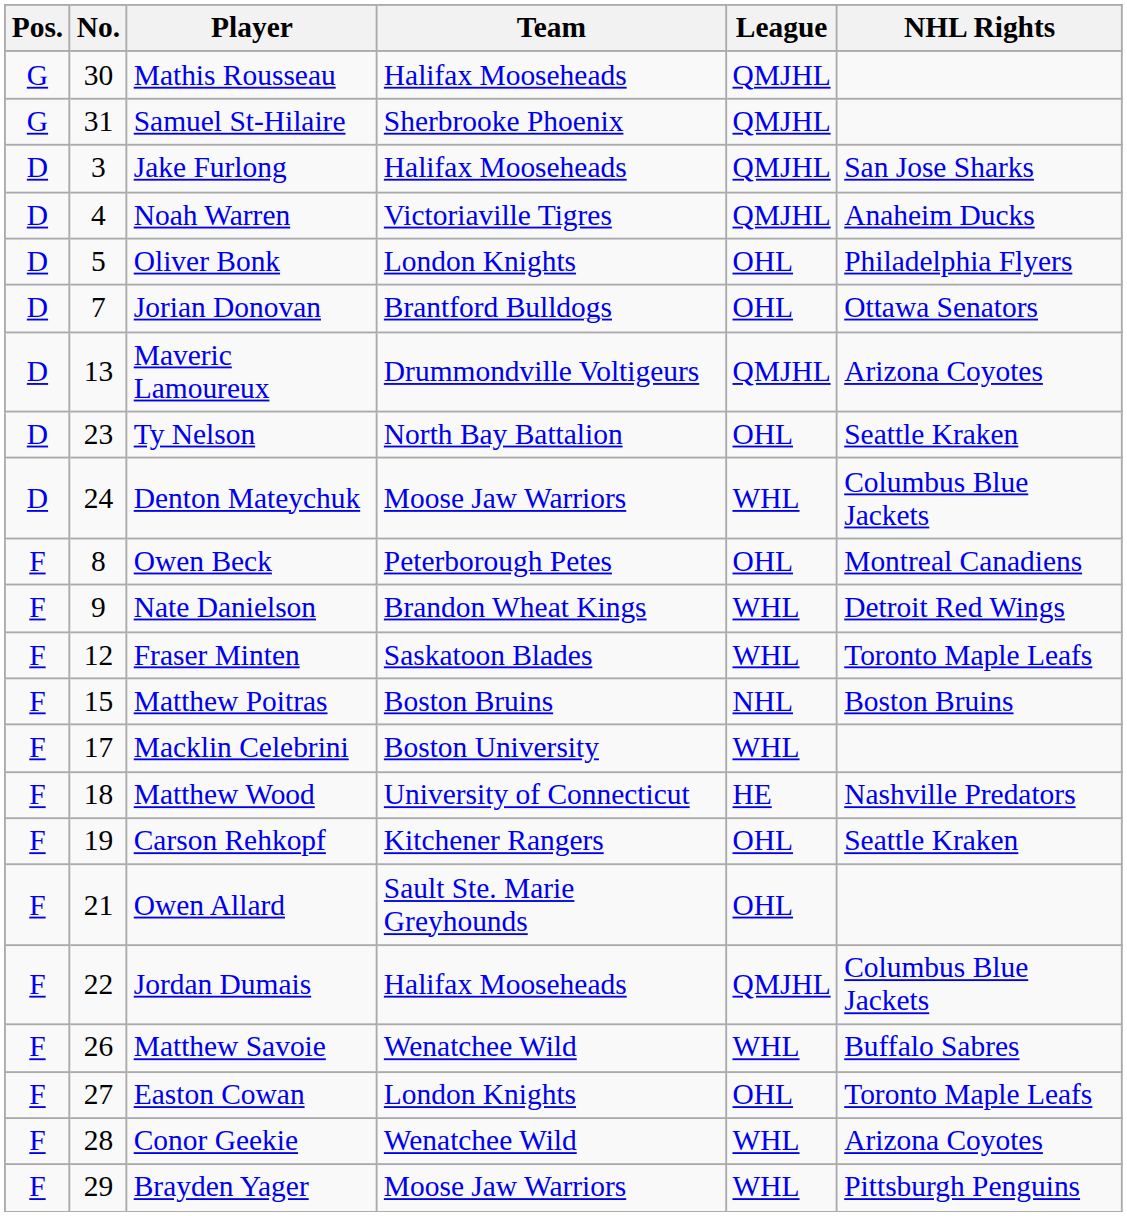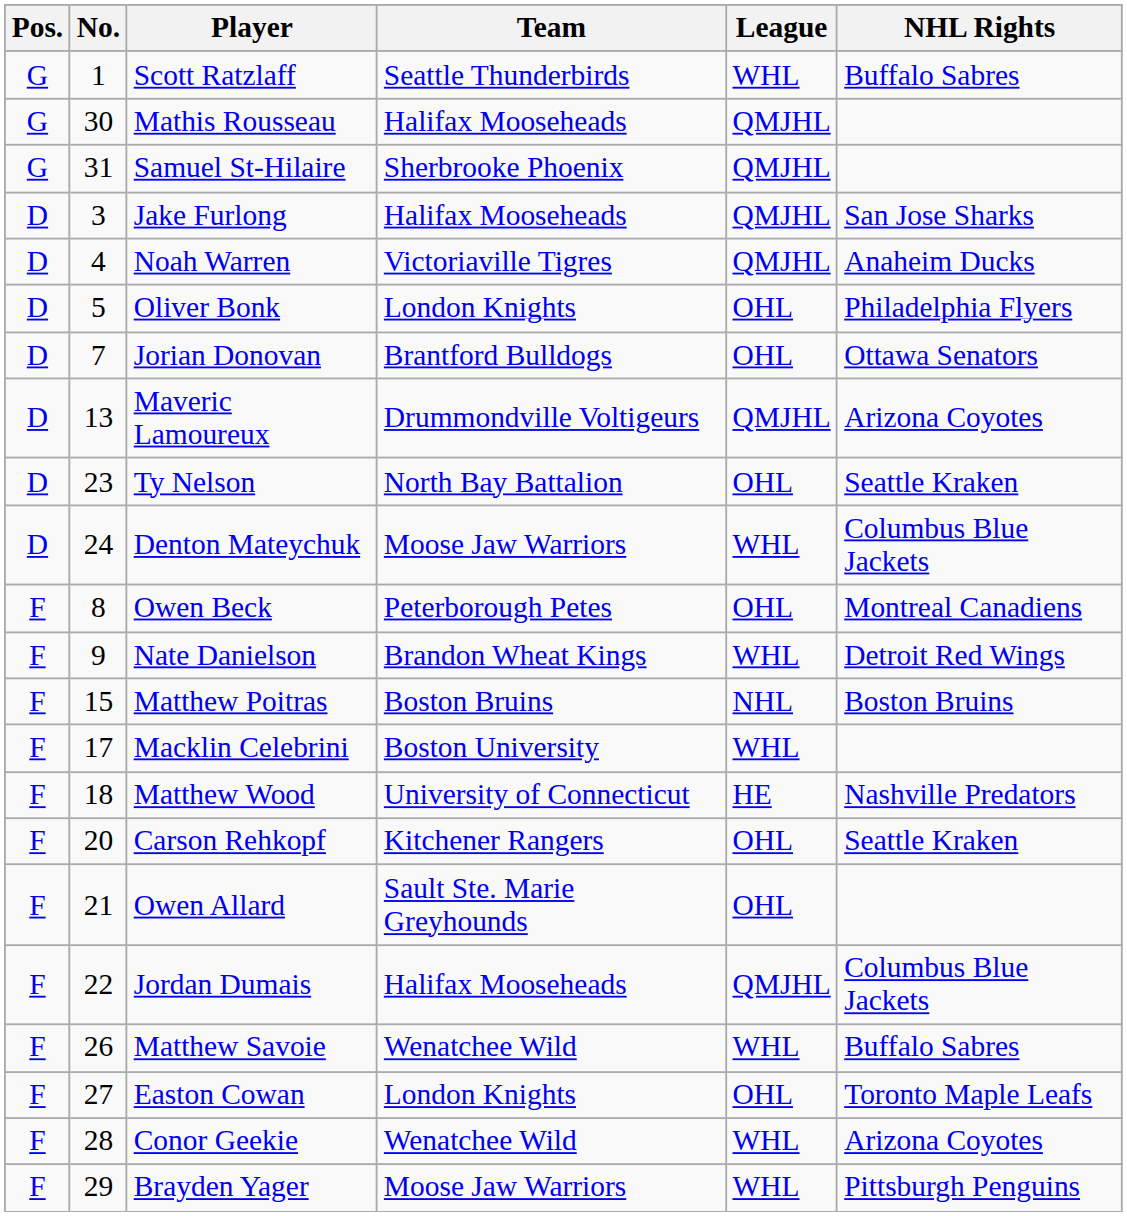 <table class="wikitable sortable">
 <tr>
 <th>Pos.</th>
 <th>No.</th>
 <th>Player</th>
 <th>Team</th>
 <th>League</th>
 <th>NHL Rights</th>
+</tr>
+<tr>
+<td style="text-align:center;"><a href='#'>G</a></td>
+<td style="text-align:center;">1</td>
+<td><a href='#'>Scott Ratzlaff</a></td>
+<td> <a href='#'>Seattle Thunderbirds</a></td>
+<td> <a href='#'>WHL</a></td>
+<td><a href='#'>Buffalo Sabres</a></td>
 </tr>
 <tr>
 <td style="text-align:center;"><a href='#'>G</a></td>
 <td style="text-align:center;">30</td>
 <td><a href='#'>Mathis Rousseau</a></td>
 <td> <a href='#'>Halifax Mooseheads</a></td>
 <td> <a href='#'>QMJHL</a></td>
 <td></td>
 </tr>
 <tr>
 <td style="text-align:center;"><a href='#'>G</a></td>
 <td style="text-align:center;">31</td>
 <td><a href='#'>Samuel St-Hilaire</a></td>
 <td> <a href='#'>Sherbrooke Phoenix</a></td>
 <td> <a href='#'>QMJHL</a></td>
 <td></td>
 </tr>
 <tr>
 <td style="text-align:center;"><a href='#'>D</a></td>
 <td style="text-align:center;">3</td>
 <td><a href='#'>Jake Furlong</a></td>
 <td> <a href='#'>Halifax Mooseheads</a></td>
 <td> <a href='#'>QMJHL</a></td>
 <td><a href='#'>San Jose Sharks</a></td>
 </tr>
 <tr>
 <td style="text-align:center;"><a href='#'>D</a></td>
 <td style="text-align:center;">4</td>
 <td><a href='#'>Noah Warren</a></td>
 <td> <a href='#'>Victoriaville Tigres</a></td>
 <td> <a href='#'>QMJHL</a></td>
 <td><a href='#'>Anaheim Ducks</a></td>
 </tr>
 <tr>
 <td style="text-align:center;"><a href='#'>D</a></td>
 <td style="text-align:center;">5</td>
 <td><a href='#'>Oliver Bonk</a></td>
 <td> <a href='#'>London Knights</a></td>
 <td> <a href='#'>OHL</a></td>
 <td><a href='#'>Philadelphia Flyers</a></td>
 </tr>
 <tr>
 <td style="text-align:center;"><a href='#'>D</a></td>
 <td style="text-align:center;">7</td>
 <td><a href='#'>Jorian Donovan</a></td>
 <td> <a href='#'>Brantford Bulldogs</a></td>
 <td> <a href='#'>OHL</a></td>
 <td><a href='#'>Ottawa Senators</a></td>
 </tr>
 <tr>
 <td style="text-align:center;"><a href='#'>D</a></td>
 <td style="text-align:center;">13</td>
 <td><a href='#'>Maveric Lamoureux</a></td>
 <td> <a href='#'>Drummondville Voltigeurs</a></td>
 <td> <a href='#'>QMJHL</a></td>
 <td><a href='#'>Arizona Coyotes</a></td>
 </tr>
 <tr>
 <td style="text-align:center;"><a href='#'>D</a></td>
 <td style="text-align:center;">23</td>
 <td><a href='#'>Ty Nelson</a></td>
 <td> <a href='#'>North Bay Battalion</a></td>
 <td> <a href='#'>OHL</a></td>
 <td><a href='#'>Seattle Kraken</a></td>
 </tr>
 <tr>
 <td style="text-align:center;"><a href='#'>D</a></td>
 <td style="text-align:center;">24</td>
 <td><a href='#'>Denton Mateychuk</a></td>
 <td> <a href='#'>Moose Jaw Warriors</a></td>
 <td> <a href='#'>WHL</a></td>
 <td><a href='#'>Columbus Blue Jackets</a></td>
 </tr>
 <tr>
 <td style="text-align:center;"><a href='#'>F</a></td>
 <td style="text-align:center;">8</td>
 <td><a href='#'>Owen Beck</a></td>
 <td> <a href='#'>Peterborough Petes</a></td>
 <td> <a href='#'>OHL</a></td>
 <td><a href='#'>Montreal Canadiens</a></td>
 </tr>
 <tr>
 <td style="text-align:center;"><a href='#'>F</a></td>
 <td style="text-align:center;">9</td>
 <td><a href='#'>Nate Danielson</a></td>
 <td> <a href='#'>Brandon Wheat Kings</a></td>
 <td> <a href='#'>WHL</a></td>
 <td><a href='#'>Detroit Red Wings</a></td>
 </tr>
 <tr>
 <td style="text-align:center;"><a href='#'>F</a></td>
-<td style="text-align:center;">12</td>
-<td><a href='#'>Fraser Minten</a></td>
-<td> <a href='#'>Saskatoon Blades</a></td>
-<td> <a href='#'>WHL</a></td>
-<td><a href='#'>Toronto Maple Leafs</a></td>
-</tr>
-<tr>
-<td style="text-align:center;"><a href='#'>F</a></td>
 <td style="text-align:center;">15</td>
 <td><a href='#'>Matthew Poitras</a></td>
 <td> <a href='#'>Boston Bruins</a></td>
 <td> <a href='#'>NHL</a></td>
 <td><a href='#'>Boston Bruins</a></td>
 </tr>
 <tr>
 <td style="text-align:center;"><a href='#'>F</a></td>
 <td style="text-align:center;">17</td>
 <td><a href='#'>Macklin Celebrini</a></td>
 <td> <a href='#'>Boston University</a></td>
 <td> <a href='#'>WHL</a></td>
 <td></td>
 </tr>
 <tr>
 <td style="text-align:center;"><a href='#'>F</a></td>
 <td style="text-align:center;">18</td>
 <td><a href='#'>Matthew Wood</a></td>
 <td> <a href='#'>University of Connecticut</a></td>
 <td> <a href='#'>HE</a></td>
 <td><a href='#'>Nashville Predators</a></td>
 </tr>
 <tr>
 <td style="text-align:center;"><a href='#'>F</a></td>
-<td style="text-align:center;">19</td>
+<td style="text-align:center;">20</td>
 <td><a href='#'>Carson Rehkopf</a></td>
 <td> <a href='#'>Kitchener Rangers</a></td>
 <td> <a href='#'>OHL</a></td>
 <td><a href='#'>Seattle Kraken</a></td>
 </tr>
 <tr>
 <td style="text-align:center;"><a href='#'>F</a></td>
 <td style="text-align:center;">21</td>
 <td><a href='#'>Owen Allard</a></td>
 <td> <a href='#'>Sault Ste. Marie Greyhounds</a></td>
 <td> <a href='#'>OHL</a></td>
 <td></td>
 </tr>
 <tr>
 <td style="text-align:center;"><a href='#'>F</a></td>
 <td style="text-align:center;">22</td>
 <td><a href='#'>Jordan Dumais</a></td>
 <td> <a href='#'>Halifax Mooseheads</a></td>
 <td> <a href='#'>QMJHL</a></td>
 <td><a href='#'>Columbus Blue Jackets</a></td>
 </tr>
 <tr>
 <td style="text-align:center;"><a href='#'>F</a></td>
 <td style="text-align:center;">26</td>
 <td><a href='#'>Matthew Savoie</a></td>
 <td> <a href='#'>Wenatchee Wild</a></td>
 <td> <a href='#'>WHL</a></td>
 <td><a href='#'>Buffalo Sabres</a></td>
 </tr>
 <tr>
 <td style="text-align:center;"><a href='#'>F</a></td>
 <td style="text-align:center;">27</td>
 <td><a href='#'>Easton Cowan</a></td>
 <td> <a href='#'>London Knights</a></td>
 <td> <a href='#'>OHL</a></td>
 <td><a href='#'>Toronto Maple Leafs</a></td>
 </tr>
 <tr>
 <td style="text-align:center;"><a href='#'>F</a></td>
 <td style="text-align:center;">28</td>
 <td><a href='#'>Conor Geekie</a></td>
 <td> <a href='#'>Wenatchee Wild</a></td>
 <td> <a href='#'>WHL</a></td>
 <td><a href='#'>Arizona Coyotes</a></td>
 </tr>
 <tr>
 <td style="text-align:center;"><a href='#'>F</a></td>
 <td style="text-align:center;">29</td>
 <td><a href='#'>Brayden Yager</a></td>
 <td> <a href='#'>Moose Jaw Warriors</a></td>
 <td> <a href='#'>WHL</a></td>
 <td><a href='#'>Pittsburgh Penguins</a></td>
 </tr>
 </table>
